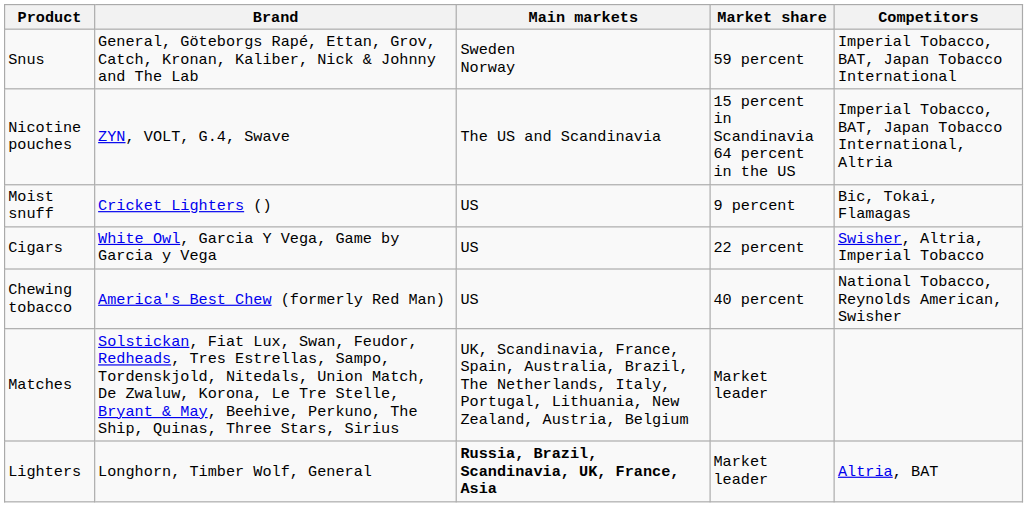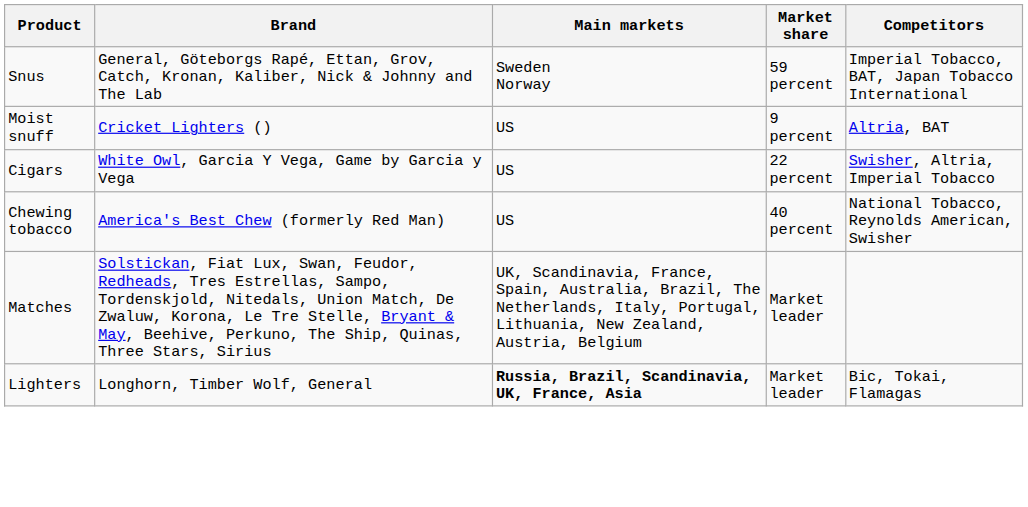 <table class="wikitable">
 <tr>
 <th>Product</th>
 <th>Brand</th>
 <th>Main markets</th>
 <th>Market share</th>
 <th>Competitors</th>
 </tr>
 <tr>
 <td>Snus</td>
 <td>General, Göteborgs Rapé, Ettan, Grov, Catch, Kronan, Kaliber, Nick & Johnny and The Lab</td>
 <td>Sweden<br>Norway</td>
 <td>59 percent</td>
 <td>Imperial Tobacco, BAT, Japan Tobacco International</td>
 </tr>
 <tr>
-<td>Nicotine pouches</td>
-<td><a href='#'>ZYN</a>, VOLT, G.4, Swave</td>
-<td>The US and Scandinavia</td>
-<td>15 percent in Scandinavia<br>64 percent in the US</td>
-<td>Imperial Tobacco, BAT, Japan Tobacco International, Altria</td>
-</tr>
-<tr>
 <td>Moist snuff</td>
 <td><a href='#'>Cricket Lighters</a> ()</td>
 <td>US</td>
 <td>9 percent</td>
-<td>Bic, Tokai, Flamagas</td>
+<td><a href='#'>Altria</a>, BAT</td>
 </tr>
 <tr>
 <td>Cigars</td>
 <td><a href='#'>White Owl</a>, Garcia Y Vega, Game by Garcia y Vega</td>
 <td>US</td>
 <td>22 percent</td>
 <td><a href='#'>Swisher</a>, Altria, Imperial Tobacco</td>
 </tr>
 <tr>
 <td>Chewing tobacco</td>
 <td><a href='#'>America's Best Chew</a> (formerly Red Man)</td>
 <td>US</td>
 <td>40 percent</td>
 <td>National Tobacco, Reynolds American, Swisher</td>
 </tr>
 <tr>
 <td>Matches</td>
 <td><a href='#'>Solstickan</a>, Fiat Lux, Swan, Feudor, <a href='#'>Redheads</a>, Tres Estrellas, Sampo, Tordenskjold, Nitedals, Union Match, De Zwaluw, Korona, Le Tre Stelle, <a href='#'>Bryant & May</a>, Beehive, Perkuno, The Ship, Quinas, Three Stars, Sirius</td>
 <td>UK, Scandinavia, France, Spain, Australia, Brazil, The Netherlands, Italy, Portugal, Lithuania, New Zealand, Austria, Belgium</td>
 <td>Market leader</td>
 </tr>
 <tr>
 <td>Lighters</td>
 <td>Longhorn, Timber Wolf, General</td>
 <td><strong>Russia, Brazil, Scandinavia, UK, France, Asia</strong></td>
 <td>Market leader</td>
-<td><a href='#'>Altria</a>, BAT</td>
+<td>Bic, Tokai, Flamagas</td>
 </tr>
 </table>
